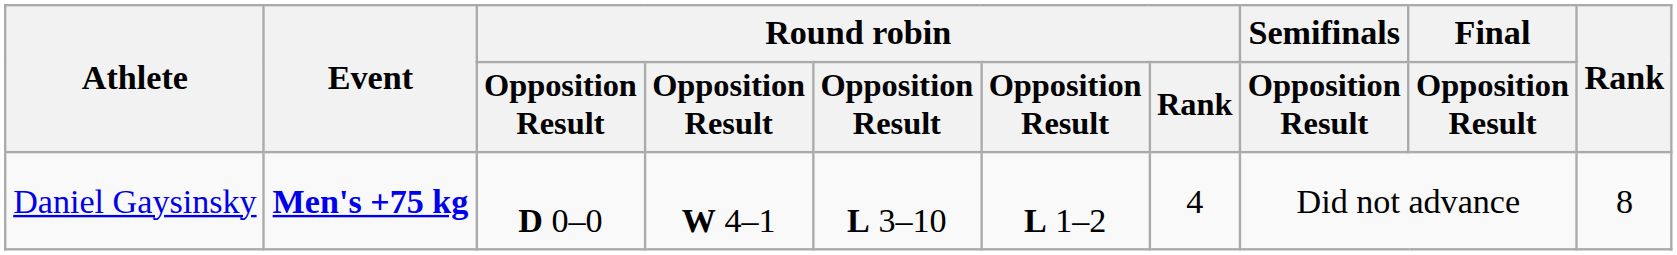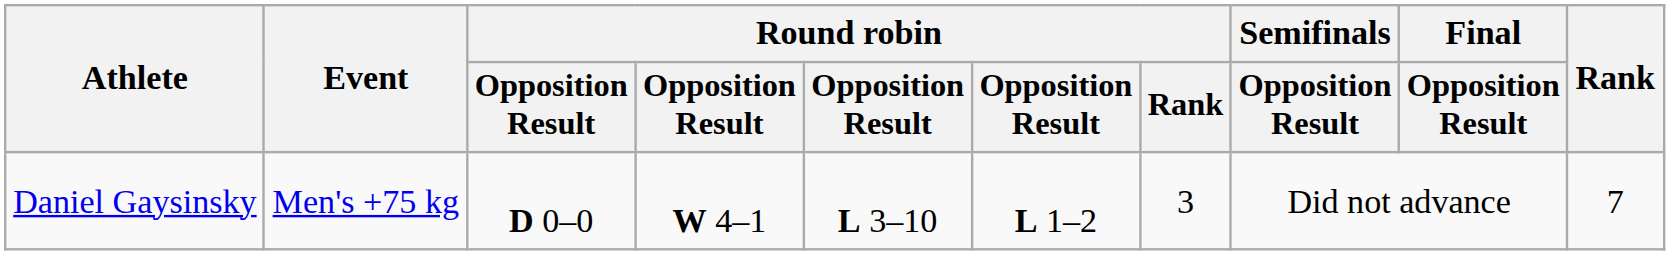 <table class=wikitable style=font-size:90%>
 <tr>
 <th rowspan=2>Athlete</th>
 <th rowspan=2>Event</th>
 <th colspan=5>Round robin</th>
 <th>Semifinals</th>
 <th>Final</th>
 <th rowspan=2>Rank</th>
 </tr>
 <tr style=font-size:95%>
 <th>Opposition<br>Result</th>
 <th>Opposition<br>Result</th>
 <th>Opposition<br>Result</th>
 <th>Opposition<br>Result</th>
 <th>Rank</th>
 <th>Opposition<br>Result</th>
 <th>Opposition<br>Result</th>
 </tr>
 <tr align=center>
 <td align=left><a href='#'>Daniel Gaysinsky</a></td>
-<td align=left><strong><a href='#'>Men's +75 kg</a></strong></td>
+<td align=left><a href='#'>Men's +75 kg</a></td>
 <td><br> <strong>D</strong> 0–0</td>
 <td><br><strong>W</strong> 4–1</td>
 <td><br><strong>L</strong> 3–10</td>
 <td><br><strong>L</strong> 1–2</td>
-<td>4</td>
+<td>3</td>
 <td colspan="2">Did not advance</td>
-<td>8</td>
+<td>7</td>
 </tr>
 </table>
